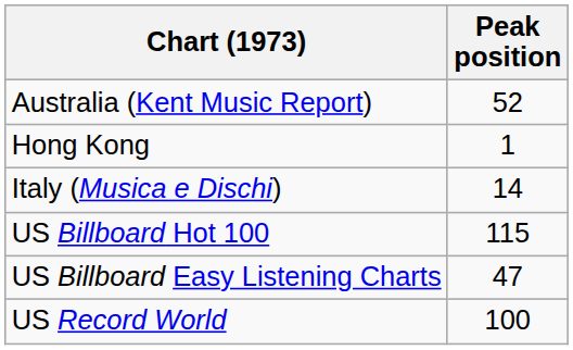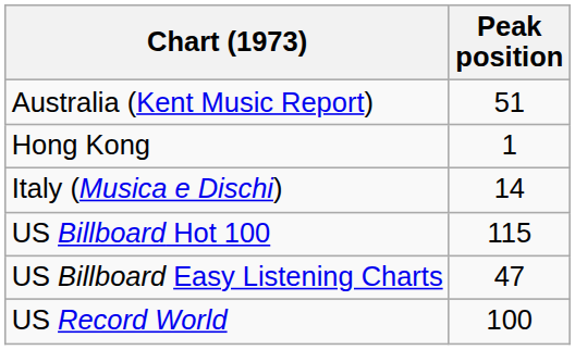 <table class="wikitable sortable">
 <tr>
 <th>Chart (1973)</th>
 <th>Peak<br>position</th>
 </tr>
 <tr>
 <td>Australia (<a href='#'>Kent Music Report</a>)</td>
-<td align="center">52</td>
+<td align="center">51</td>
 </tr>
 <tr>
 <td>Hong Kong</td>
 <td align="center">1</td>
 </tr>
 <tr>
 <td>Italy (<em><a href='#'>Musica e Dischi</a></em>)</td>
 <td align="center">14</td>
 </tr>
 <tr>
 <td>US <a href='#'><em>Billboard</em> Hot 100</a></td>
 <td align="center">115</td>
 </tr>
 <tr>
 <td>US <em>Billboard</em> <a href='#'>Easy Listening Charts</a></td>
 <td align="center">47</td>
 </tr>
 <tr>
 <td>US <em><a href='#'>Record World</a></em></td>
 <td align="center">100</td>
 </tr>
 </table>
